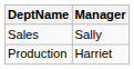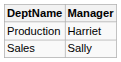 <table class="wikitable">
 <tr>
 <th>DeptName</th>
 <th>Manager</th>
 </tr>
 <tr>
+<td>Production</td>
+<td>Harriet</td>
+</tr>
+<tr>
 <td>Sales</td>
 <td>Sally</td>
 </tr>
-<tr>
-<td>Production</td>
-<td>Harriet</td>
-</tr>
 </table>
